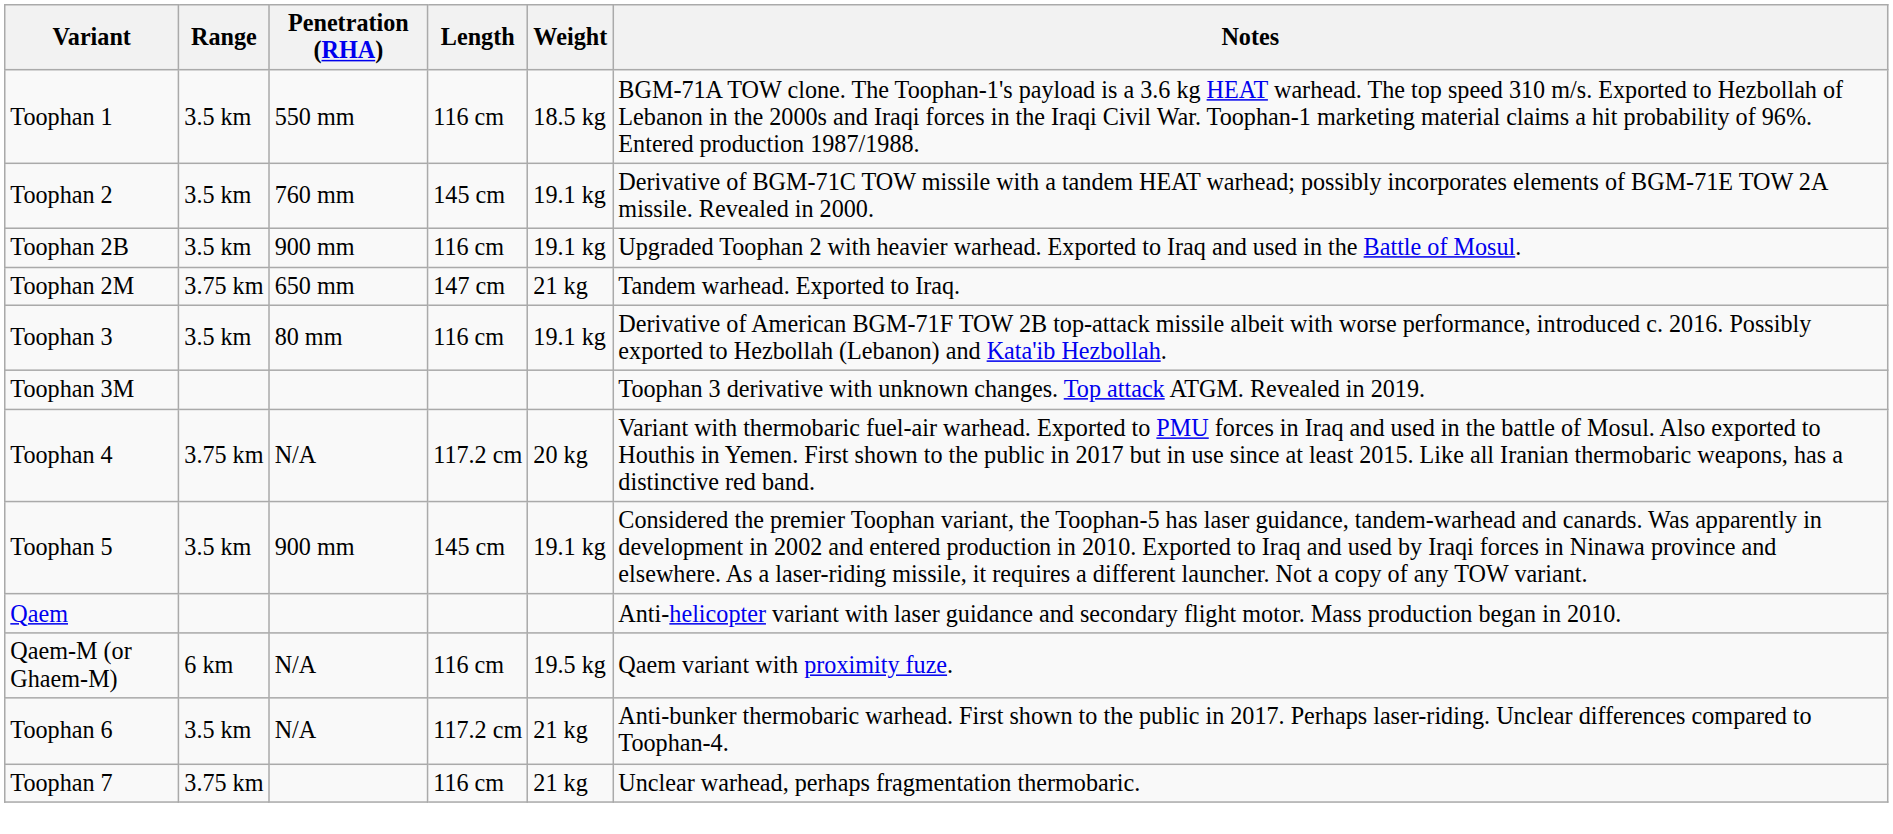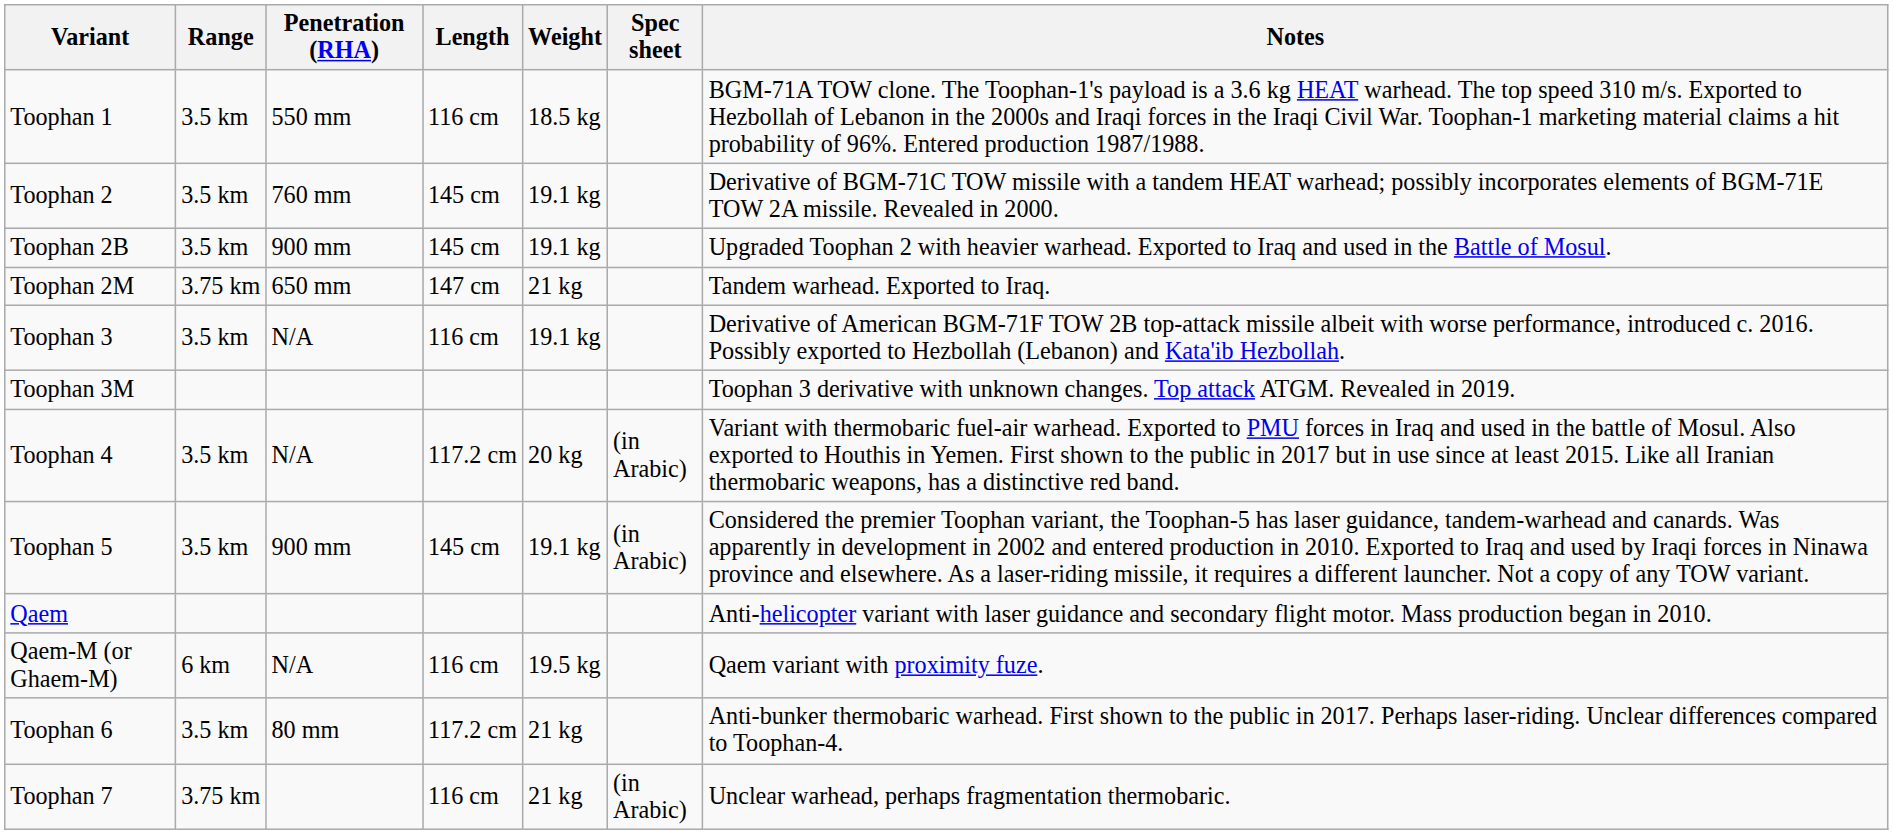 <table class="wikitable">
 <tr>
 <th>Variant</th>
 <th>Range</th>
 <th>Penetration (<a href='#'>RHA</a>)</th>
 <th>Length</th>
 <th>Weight</th>
+<th>Spec sheet</th>
 <th>Notes</th>
 </tr>
 <tr>
 <td>Toophan 1</td>
 <td>3.5 km</td>
 <td>550 mm</td>
 <td>116 cm</td>
 <td>18.5 kg</td>
+<td></td>
 <td>BGM-71A TOW clone. The Toophan-1's payload is a 3.6 kg <a href='#'>HEAT</a> warhead. The top speed 310 m/s. Exported to Hezbollah of Lebanon in the 2000s and Iraqi forces in the Iraqi Civil War. Toophan-1 marketing material claims a hit probability of 96%. Entered production 1987/1988.</td>
 </tr>
 <tr>
 <td>Toophan 2</td>
 <td>3.5 km</td>
 <td>760 mm</td>
 <td>145 cm</td>
 <td>19.1 kg</td>
+<td></td>
 <td>Derivative of BGM-71C TOW missile with a tandem HEAT warhead; possibly incorporates elements of BGM-71E TOW 2A missile. Revealed in 2000.</td>
 </tr>
 <tr>
 <td>Toophan 2B</td>
 <td>3.5 km</td>
 <td>900 mm</td>
-<td>116 cm</td>
+<td>145 cm</td>
 <td>19.1 kg</td>
+<td></td>
 <td>Upgraded Toophan 2 with heavier warhead. Exported to Iraq and used in the <a href='#'>Battle of Mosul</a>.</td>
 </tr>
 <tr>
 <td>Toophan 2M</td>
 <td>3.75 km</td>
 <td>650 mm</td>
 <td>147 cm</td>
 <td>21 kg</td>
+<td></td>
 <td> Tandem warhead. Exported to Iraq.</td>
 </tr>
 <tr>
 <td>Toophan 3</td>
 <td>3.5 km</td>
-<td>80 mm</td>
+<td>N/A</td>
 <td>116 cm</td>
 <td>19.1 kg</td>
+<td></td>
 <td>Derivative of American BGM-71F TOW 2B top-attack missile albeit with worse performance, introduced c. 2016. Possibly exported to Hezbollah (Lebanon) and <a href='#'>Kata'ib Hezbollah</a>.</td>
 </tr>
 <tr>
 <td>Toophan 3M</td>
 <td></td>
 <td></td>
 <td></td>
 <td></td>
+<td></td>
 <td>Toophan 3 derivative with unknown changes. <a href='#'>Top attack</a> ATGM. Revealed in 2019.</td>
 </tr>
 <tr>
 <td>Toophan 4</td>
-<td>3.75 km</td>
+<td>3.5 km</td>
 <td>N/A</td>
 <td>117.2 cm</td>
 <td>20 kg</td>
+<td> (in Arabic)</td>
 <td>Variant with thermobaric fuel-air warhead. Exported to <a href='#'>PMU</a> forces in Iraq and used in the battle of Mosul. Also exported to Houthis in Yemen. First shown to the public in 2017 but in use since at least 2015. Like all Iranian thermobaric weapons, has a distinctive red band.</td>
 </tr>
 <tr>
 <td>Toophan 5</td>
 <td>3.5 km</td>
 <td>900 mm</td>
 <td>145 cm</td>
 <td>19.1 kg</td>
+<td> (in Arabic)</td>
 <td>Considered the premier Toophan variant, the Toophan-5 has laser guidance, tandem-warhead and canards. Was apparently in development in 2002 and entered production in 2010. Exported to Iraq and used by Iraqi forces in Ninawa province and elsewhere. As a laser-riding missile, it requires a different launcher. Not a copy of any TOW variant.</td>
 </tr>
 <tr>
 <td><a href='#'>Qaem</a></td>
+<td></td>
 <td></td>
 <td></td>
 <td></td>
 <td></td>
 <td>Anti-<a href='#'>helicopter</a> variant with laser guidance and secondary flight motor. Mass production began in 2010.</td>
 </tr>
 <tr>
 <td>Qaem-M (or Ghaem-M)</td>
 <td>6 km</td>
 <td>N/A</td>
 <td>116 cm</td>
 <td>19.5 kg</td>
+<td></td>
 <td>Qaem variant with <a href='#'>proximity fuze</a>.</td>
 </tr>
 <tr>
 <td>Toophan 6</td>
 <td>3.5 km</td>
-<td>N/A</td>
+<td>80 mm</td>
 <td>117.2 cm</td>
 <td>21 kg</td>
+<td></td>
 <td> Anti-bunker thermobaric warhead. First shown to the public in 2017. Perhaps laser-riding. Unclear differences compared to Toophan-4.</td>
 </tr>
 <tr>
 <td>Toophan 7</td>
 <td>3.75 km</td>
 <td></td>
 <td>116 cm</td>
 <td>21 kg</td>
+<td> (in Arabic)</td>
 <td>Unclear warhead, perhaps fragmentation thermobaric.</td>
 </tr>
 </table>
